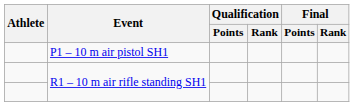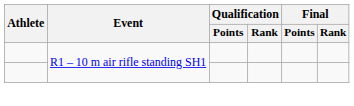 <table class="wikitable" style="font-size:90%">
 <tr>
 <th rowspan="2">Athlete</th>
 <th rowspan="2">Event</th>
 <th colspan="2">Qualification</th>
 <th colspan="2">Final</th>
 </tr>
 <tr style="font-size:95%">
 <th>Points</th>
 <th>Rank</th>
 <th>Points</th>
 <th>Rank</th>
-</tr>
-<tr align=center>
-<td align=left> </td>
-<td align=left><a href='#'>P1 – 10 m air pistol SH1</a></td>
-<td></td>
-<td></td>
-<td></td>
-<td></td>
 </tr>
 <tr align=center>
 <td align=left> </td>
 <td align=left rowspan=2><a href='#'>R1 – 10 m air rifle standing SH1</a></td>
 <td></td>
 <td></td>
 <td></td>
 <td></td>
 </tr>
 <tr align=center>
 <td align=left> </td>
 <td></td>
 <td></td>
 <td></td>
 <td></td>
 </tr>
 </table>
